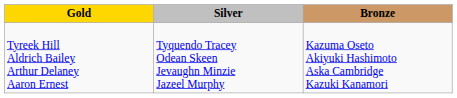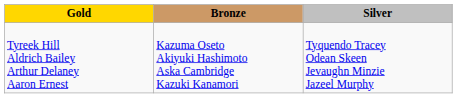 <table class="wikitable" style="text-align:left">
 <tr align="center">
 <td width=200 bgcolor=gold><strong>Gold</strong></td>
+<td width=200 bgcolor=CC9966><strong>Bronze</strong></td>
 <td width=200 bgcolor=silver><strong>Silver</strong></td>
-<td width=200 bgcolor=CC9966><strong>Bronze</strong></td>
 </tr>
 <tr>
 <td><em></em><br><a href='#'>Tyreek Hill</a><br><a href='#'>Aldrich Bailey</a><br><a href='#'>Arthur Delaney</a><br><a href='#'>Aaron Ernest</a></td>
+<td><em></em><br><a href='#'>Kazuma Oseto</a><br><a href='#'>Akiyuki Hashimoto</a><br><a href='#'>Aska Cambridge</a><br><a href='#'>Kazuki Kanamori</a></td>
 <td><em></em><br><a href='#'>Tyquendo Tracey</a><br><a href='#'>Odean Skeen</a><br><a href='#'>Jevaughn Minzie</a><br><a href='#'>Jazeel Murphy</a></td>
-<td><em></em><br><a href='#'>Kazuma Oseto</a><br><a href='#'>Akiyuki Hashimoto</a><br><a href='#'>Aska Cambridge</a><br><a href='#'>Kazuki Kanamori</a></td>
 </tr>
 </table>
